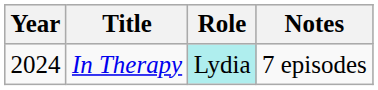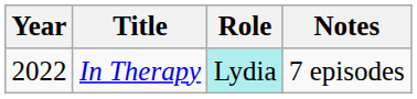 <table class="wikitable plainrowheaders sortable">
 <tr>
 <th scope="col">Year</th>
 <th scope="col">Title</th>
 <th scope="col">Role</th>
 <th scope="col" class="unsortable">Notes</th>
 </tr>
 <tr>
-<td>2024</td>
+<td>2022</td>
 <td><em><a href='#'>In Therapy</a></em></td>
 <td style="background: paleturquoise;">Lydia</td>
 <td>7 episodes</td>
 </tr>
 </table>
